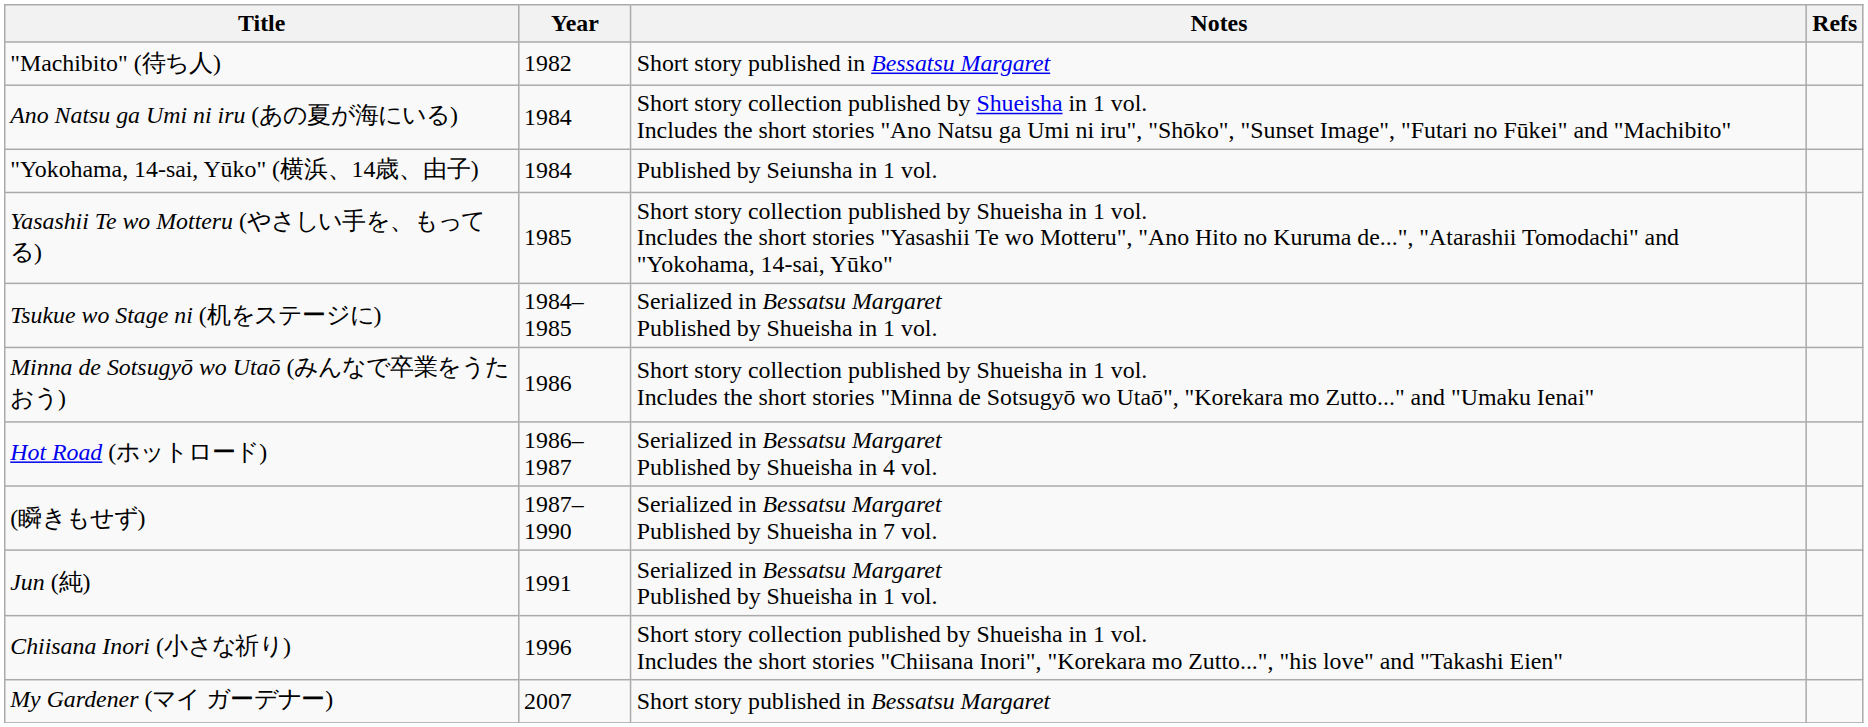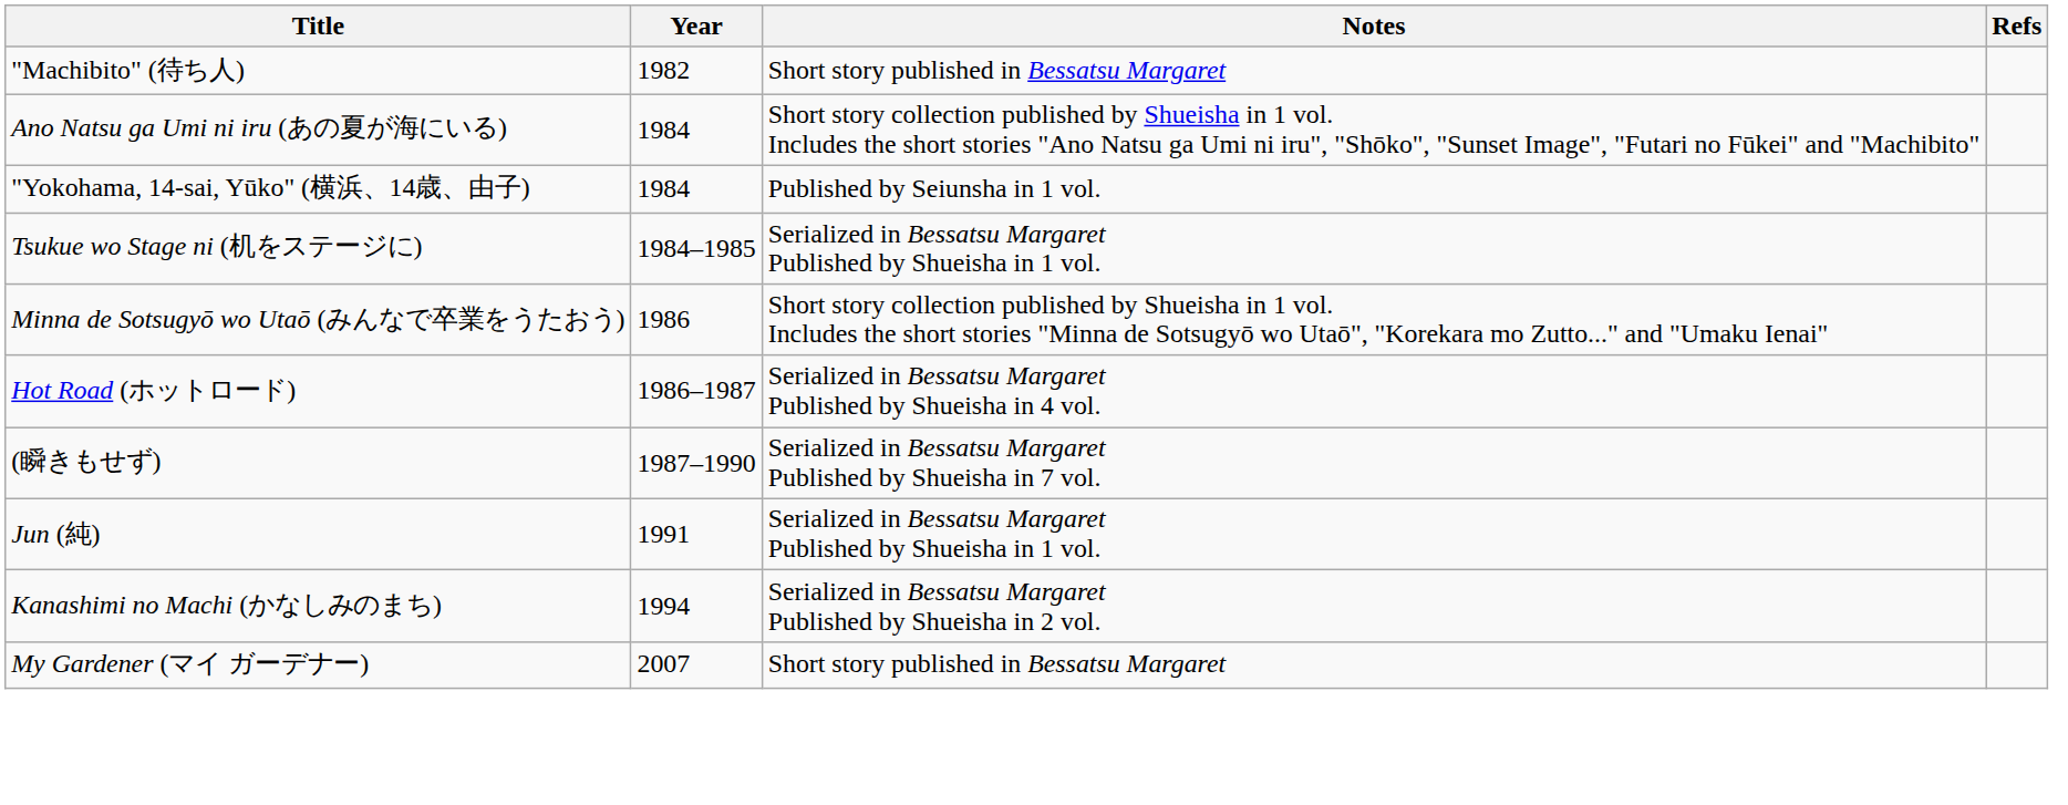 <table class="wikitable sortable">
 <tr>
 <th>Title</th>
 <th>Year</th>
 <th>Notes</th>
 <th>Refs</th>
 </tr>
 <tr>
 <td>"Machibito" (待ち人)</td>
 <td>1982</td>
 <td>Short story published in <em><a href='#'>Bessatsu Margaret</a></em></td>
 <td></td>
 </tr>
 <tr>
 <td><em>Ano Natsu ga Umi ni iru</em> (あの夏が海にいる)</td>
 <td>1984</td>
 <td>Short story collection published by <a href='#'>Shueisha</a> in 1 vol.<br>Includes the short stories "Ano Natsu ga Umi ni iru", "Shōko", "Sunset Image", "Futari no Fūkei" and "Machibito"</td>
 <td></td>
 </tr>
 <tr>
 <td>"Yokohama, 14-sai, Yūko" (横浜、14歳、由子)</td>
 <td>1984</td>
 <td>Published by Seiunsha in 1 vol.</td>
-<td></td>
-</tr>
-<tr>
-<td><em>Yasashii Te wo Motteru</em> (やさしい手を、もってる)</td>
-<td>1985</td>
-<td>Short story collection published by Shueisha in 1 vol.<br>Includes the short stories "Yasashii Te wo Motteru", "Ano Hito no Kuruma de...", "Atarashii Tomodachi" and "Yokohama, 14-sai, Yūko"</td>
 <td></td>
 </tr>
 <tr>
 <td><em>Tsukue wo Stage ni</em> (机をステージに)</td>
 <td>1984–1985</td>
 <td>Serialized in <em>Bessatsu Margaret</em><br>Published by Shueisha in 1 vol.</td>
 <td></td>
 </tr>
 <tr>
 <td><em>Minna de Sotsugyō wo Utaō</em> (みんなで卒業をうたおう)</td>
 <td>1986</td>
 <td>Short story collection published by Shueisha in 1 vol.<br>Includes the short stories "Minna de Sotsugyō wo Utaō", "Korekara mo Zutto..." and "Umaku Ienai"</td>
 <td></td>
 </tr>
 <tr>
 <td><em><a href='#'>Hot Road</a></em> (ホットロード)</td>
 <td>1986–1987</td>
 <td>Serialized in <em>Bessatsu Margaret</em><br>Published by Shueisha in 4 vol.</td>
 <td></td>
 </tr>
 <tr>
 <td><em></em> (瞬きもせず)</td>
 <td>1987–1990</td>
 <td>Serialized in <em>Bessatsu Margaret</em><br>Published by Shueisha in 7 vol.</td>
 <td></td>
 </tr>
 <tr>
 <td><em>Jun</em> (純)</td>
 <td>1991</td>
 <td>Serialized in <em>Bessatsu Margaret</em><br>Published by Shueisha in 1 vol.</td>
 <td></td>
 </tr>
 <tr>
-<td><em>Chiisana Inori</em> (小さな祈り)</td>
-<td>1996</td>
-<td>Short story collection published by Shueisha in 1 vol.<br>Includes the short stories "Chiisana Inori", "Korekara mo Zutto...", "his love" and "Takashi Eien"</td>
+<td><em>Kanashimi no Machi</em> (かなしみのまち)</td>
+<td>1994</td>
+<td>Serialized in <em>Bessatsu Margaret</em><br>Published by Shueisha in 2 vol.</td>
 <td></td>
 </tr>
 <tr>
 <td><em>My Gardener</em> (マイ ガーデナー)</td>
 <td>2007</td>
 <td>Short story published in <em>Bessatsu Margaret</em></td>
 <td></td>
 </tr>
 </table>
